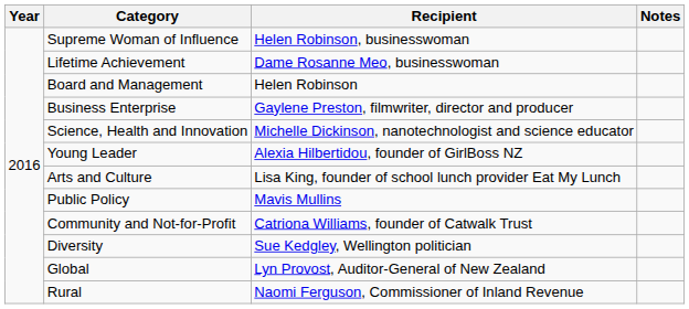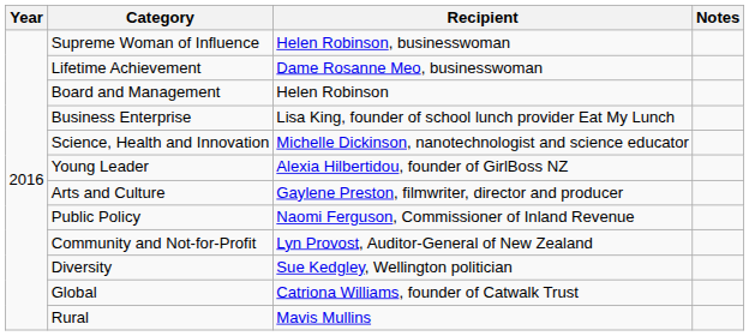 <table class="wikitable">
 <tr>
 <th>Year</th>
 <th>Category</th>
 <th>Recipient</th>
 <th>Notes</th>
 </tr>
 <tr>
 <td rowspan="12">2016</td>
 <td>Supreme Woman of Influence</td>
 <td><a href='#'>Helen Robinson</a>, businesswoman</td>
 <td></td>
 </tr>
 <tr>
 <td>Lifetime Achievement</td>
 <td><a href='#'>Dame Rosanne Meo</a>, businesswoman</td>
 <td></td>
 </tr>
 <tr>
 <td>Board and Management</td>
 <td>Helen Robinson</td>
 <td></td>
 </tr>
 <tr>
 <td>Business Enterprise</td>
-<td><a href='#'>Gaylene Preston</a>, filmwriter, director and producer</td>
+<td>Lisa King, founder of school lunch provider Eat My Lunch</td>
 <td></td>
 </tr>
 <tr>
 <td>Science, Health and Innovation</td>
 <td><a href='#'>Michelle Dickinson</a>, nanotechnologist and science educator</td>
 <td></td>
 </tr>
 <tr>
 <td>Young Leader</td>
 <td><a href='#'>Alexia Hilbertidou</a>, founder of GirlBoss NZ</td>
 <td></td>
 </tr>
 <tr>
 <td>Arts and Culture</td>
-<td>Lisa King, founder of school lunch provider Eat My Lunch</td>
+<td><a href='#'>Gaylene Preston</a>, filmwriter, director and producer</td>
 <td></td>
 </tr>
 <tr>
 <td>Public Policy</td>
-<td><a href='#'>Mavis Mullins</a></td>
+<td><a href='#'>Naomi Ferguson</a>, Commissioner of Inland Revenue</td>
 <td></td>
 </tr>
 <tr>
 <td>Community and Not-for-Profit</td>
-<td><a href='#'>Catriona Williams</a>, founder of Catwalk Trust</td>
+<td><a href='#'>Lyn Provost</a>, Auditor-General of New Zealand</td>
 <td></td>
 </tr>
 <tr>
 <td>Diversity</td>
 <td><a href='#'>Sue Kedgley</a>, Wellington politician</td>
 <td></td>
 </tr>
 <tr>
 <td>Global</td>
-<td><a href='#'>Lyn Provost</a>, Auditor-General of New Zealand</td>
+<td><a href='#'>Catriona Williams</a>, founder of Catwalk Trust</td>
 <td></td>
 </tr>
 <tr>
 <td>Rural</td>
-<td><a href='#'>Naomi Ferguson</a>, Commissioner of Inland Revenue</td>
+<td><a href='#'>Mavis Mullins</a></td>
 <td></td>
 </tr>
 </table>
